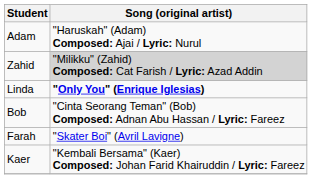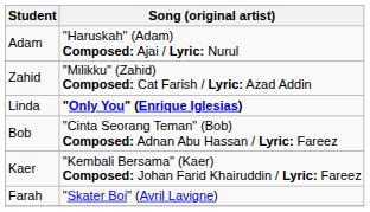 <table class="wikitable" style="font-size:90%;">
 <tr>
 <th>Student</th>
 <th>Song (original artist)</th>
 </tr>
 <tr>
 <td>Adam</td>
 <td>"Haruskah" (Adam) <br> <strong>Composed:</strong> Ajai / <strong>Lyric:</strong> Nurul</td>
 </tr>
 <tr>
 <td>Zahid</td>
-<td style="background: lightgrey;">"Milikku" (Zahid) <br> <strong>Composed:</strong> Cat Farish / <strong>Lyric:</strong> Azad Addin</td>
+<td>"Milikku" (Zahid) <br> <strong>Composed:</strong> Cat Farish / <strong>Lyric:</strong> Azad Addin</td>
 </tr>
 <tr>
 <td>Linda</td>
 <td><strong>"<a href='#'>Only You</a>" (<a href='#'>Enrique Iglesias</a>)</strong></td>
 </tr>
 <tr>
 <td>Bob</td>
 <td>"Cinta Seorang Teman" (Bob) <br> <strong>Composed:</strong> Adnan Abu Hassan / <strong>Lyric:</strong> Fareez</td>
 </tr>
 <tr>
+<td>Kaer</td>
+<td>"Kembali Bersama" (Kaer) <br> <strong>Composed:</strong> Johan Farid Khairuddin / <strong>Lyric:</strong> Fareez</td>
+</tr>
+<tr>
 <td>Farah</td>
 <td>"<a href='#'>Skater Boi</a>" (<a href='#'>Avril Lavigne</a>)</td>
 </tr>
 <tr>
-<td>Kaer</td>
-<td>"Kembali Bersama" (Kaer) <br> <strong>Composed:</strong> Johan Farid Khairuddin / <strong>Lyric:</strong> Fareez</td>
-</tr>
-<tr>
 </tr>
 </table>
